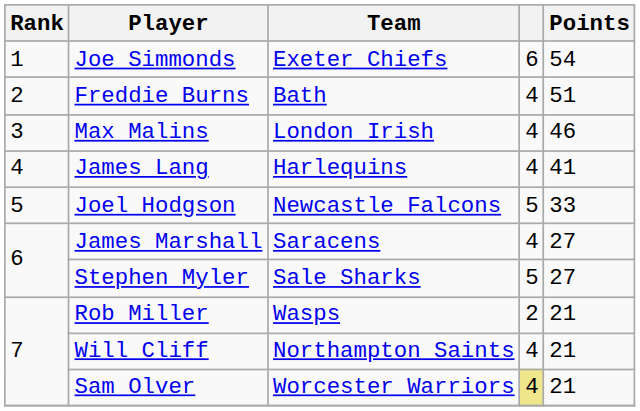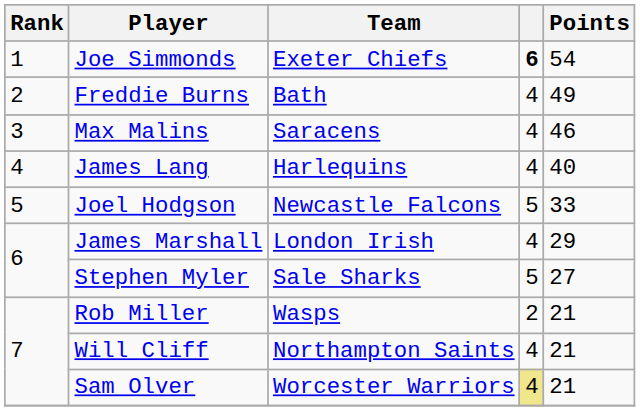 <table class="wikitable">
 <tr>
 <th>Rank</th>
 <th>Player</th>
 <th>Team</th>
 <th></th>
 <th>Points</th>
 </tr>
 <tr>
 <td>1</td>
 <td> <a href='#'>Joe Simmonds</a></td>
 <td><a href='#'>Exeter Chiefs</a></td>
-<td>6</td>
+<td><strong>6</strong></td>
 <td>54</td>
 </tr>
 <tr>
 <td>2</td>
 <td> <a href='#'>Freddie Burns</a></td>
 <td><a href='#'>Bath</a></td>
 <td>4</td>
-<td>51</td>
+<td>49</td>
 </tr>
 <tr>
 <td>3</td>
 <td> <a href='#'>Max Malins</a></td>
-<td><a href='#'>London Irish</a></td>
+<td><a href='#'>Saracens</a></td>
 <td>4</td>
 <td>46</td>
 </tr>
 <tr>
 <td>4</td>
 <td> <a href='#'>James Lang</a></td>
 <td><a href='#'>Harlequins</a></td>
 <td>4</td>
-<td>41</td>
+<td>40</td>
 </tr>
 <tr>
 <td>5</td>
 <td> <a href='#'>Joel Hodgson</a></td>
 <td><a href='#'>Newcastle Falcons</a></td>
 <td>5</td>
 <td>33</td>
 </tr>
 <tr>
 <td rowspan=2>6</td>
 <td> <a href='#'>James Marshall</a></td>
-<td><a href='#'>Saracens</a></td>
+<td><a href='#'>London Irish</a></td>
 <td>4</td>
-<td>27</td>
+<td>29</td>
 </tr>
 <tr>
 <td> <a href='#'>Stephen Myler</a></td>
 <td><a href='#'>Sale Sharks</a></td>
 <td>5</td>
 <td>27</td>
 </tr>
 <tr>
 <td rowspan=3>7</td>
 <td> <a href='#'>Rob Miller</a></td>
 <td><a href='#'>Wasps</a></td>
 <td>2</td>
 <td>21</td>
 </tr>
 <tr>
 <td> <a href='#'>Will Cliff</a></td>
 <td><a href='#'>Northampton Saints</a></td>
 <td>4</td>
 <td>21</td>
 </tr>
 <tr>
 <td> <a href='#'>Sam Olver</a></td>
 <td><a href='#'>Worcester Warriors</a></td>
 <td style="background: khaki;">4</td>
 <td>21</td>
 </tr>
 <tr>
 </tr>
 </table>
